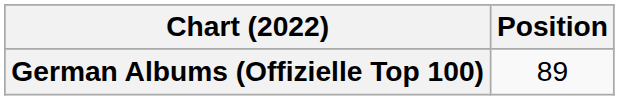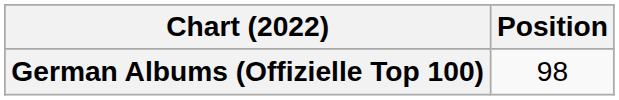 <table class="wikitable plainrowheaders" style="text-align:center">
 <tr>
 <th scope="col">Chart (2022)</th>
 <th scope="col">Position</th>
 </tr>
 <tr>
 <th scope="row">German Albums (Offizielle Top 100)</th>
-<td>89</td>
+<td>98</td>
 </tr>
 </table>
